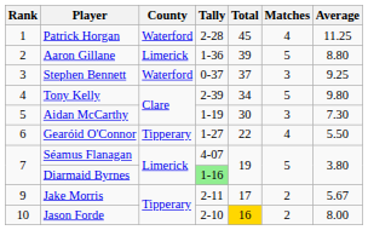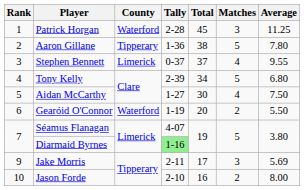 <table class="sortable wikitable">
 <tr>
 <th>Rank</th>
 <th>Player</th>
 <th>County</th>
 <th>Tally</th>
 <th>Total</th>
 <th>Matches</th>
 <th>Average</th>
 </tr>
 <tr>
 <td rowspan="1" align="center">1</td>
 <td><a href='#'>Patrick Horgan</a></td>
 <td><a href='#'>Waterford</a></td>
 <td align="center">2-28</td>
 <td align="center">45</td>
-<td align="center">4</td>
+<td align="center">3</td>
 <td align="center">11.25</td>
 </tr>
 <tr>
 <td rowspan="1" align="center">2</td>
 <td><a href='#'>Aaron Gillane</a></td>
-<td><a href='#'>Limerick</a></td>
+<td><a href='#'>Tipperary</a></td>
 <td align="center">1-36</td>
-<td align="center">39</td>
+<td align="center">38</td>
 <td align="center">5</td>
-<td align="center">8.80</td>
+<td align="center">7.80</td>
 </tr>
 <tr>
 <td rowspan="1" align="center">3</td>
 <td><a href='#'>Stephen Bennett</a></td>
-<td><a href='#'>Waterford</a></td>
+<td><a href='#'>Limerick</a></td>
 <td align="center">0-37</td>
 <td align="center">37</td>
-<td align="center">3</td>
-<td align="center">9.25</td>
+<td align="center">4</td>
+<td align="center">9.55</td>
 </tr>
 <tr>
 <td rowspan="1" align="center">4</td>
 <td><a href='#'>Tony Kelly</a></td>
 <td rowspan="2"><a href='#'>Clare</a></td>
 <td align="center">2-39</td>
 <td align="center">34</td>
 <td align="center">5</td>
-<td align="center">9.80</td>
+<td align="center">6.80</td>
 </tr>
 <tr>
 <td rowspan="1" align="center">5</td>
 <td><a href='#'>Aidan McCarthy</a></td>
-<td align="center">1-19</td>
+<td align="center">1-27</td>
 <td align="center">30</td>
-<td align="center">3</td>
-<td align="center">7.30</td>
+<td align="center">4</td>
+<td align="center">7.50</td>
 </tr>
 <tr>
 <td rowspan="1" align="center">6</td>
 <td><a href='#'>Gearóid O'Connor</a></td>
-<td><a href='#'>Tipperary</a></td>
-<td align="center">1-27</td>
-<td align="center">22</td>
-<td align="center">4</td>
+<td><a href='#'>Waterford</a></td>
+<td align="center">1-19</td>
+<td align="center">20</td>
+<td align="center">2</td>
 <td align="center">5.50</td>
 </tr>
 <tr>
 <td rowspan="2" align="center">7</td>
 <td><a href='#'>Séamus Flanagan</a></td>
 <td rowspan="2"><a href='#'>Limerick</a></td>
 <td align="center">4-07</td>
 <td rowspan="2" align="center">19</td>
 <td rowspan="2" align="center">5</td>
 <td rowspan="2" align="center">3.80</td>
 </tr>
 <tr>
 <td><a href='#'>Diarmaid Byrnes</a></td>
 <td align="center" style="background: lightgreen;">1-16</td>
 </tr>
 <tr>
 <td rowspan="1" align="center">9</td>
 <td><a href='#'>Jake Morris</a></td>
 <td rowspan="2"><a href='#'>Tipperary</a></td>
 <td align="center">2-11</td>
 <td align="center">17</td>
-<td align="center">2</td>
-<td align="center">5.67</td>
+<td align="center">3</td>
+<td align="center">5.69</td>
 </tr>
 <tr>
 <td rowspan="1" align="center">10</td>
 <td><a href='#'>Jason Forde</a></td>
 <td align="center">2-10</td>
-<td align="center" style="background: gold;">16</td>
+<td align="center">16</td>
 <td align="center">2</td>
 <td align="center">8.00</td>
 </tr>
 </table>
